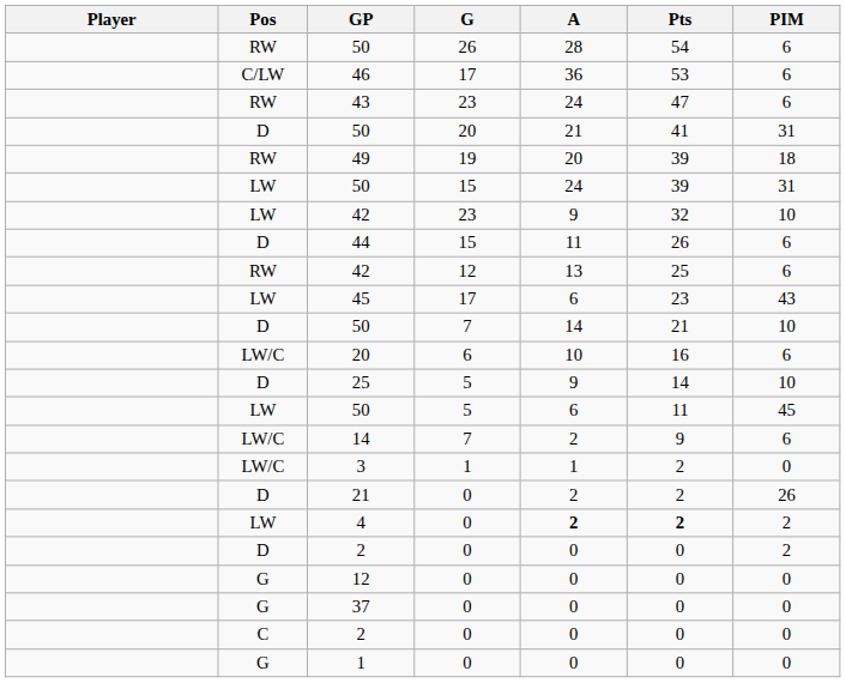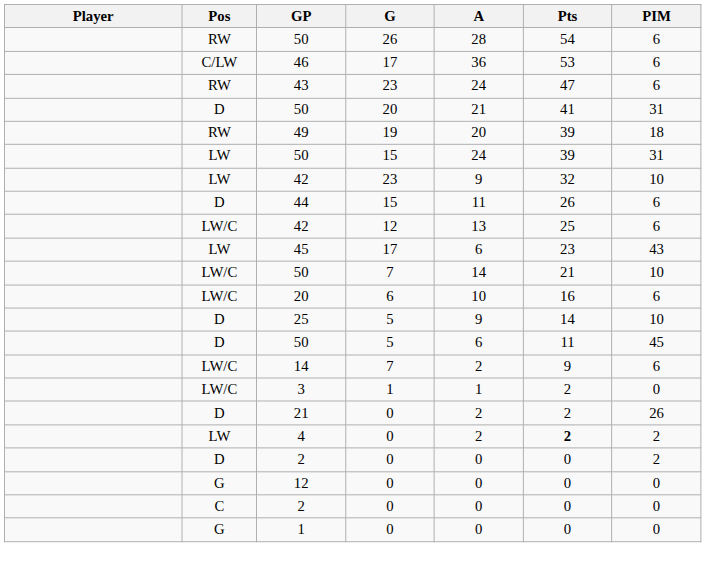 <table class="wikitable sortable" width="60%">
 <tr ALIGN="center">
 <th bgcolor="#DDDDFF" width="10%">Player</th>
 <th bgcolor="#DDDDFF" width="3%" title="Position">Pos</th>
 <th bgcolor="#DDDDFF" width="5%" title="Games played">GP</th>
 <th bgcolor="#DDDDFF" width="5%" title="Goals">G</th>
 <th bgcolor="#DDDDFF" width="5%" title="Assists">A</th>
 <th bgcolor="#DDDDFF" width="5%" title="Points">Pts</th>
 <th bgcolor="#DDDDFF" width="5%" title="Penalties in Minutes">PIM</th>
 </tr>
 <tr align="center">
 <td align="right"></td>
 <td>RW</td>
 <td>50</td>
 <td>26</td>
 <td>28</td>
 <td>54</td>
 <td>6</td>
 </tr>
 <tr align="center">
 <td align="right"></td>
 <td>C/LW</td>
 <td>46</td>
 <td>17</td>
 <td>36</td>
 <td>53</td>
 <td>6</td>
 </tr>
 <tr align="center">
 <td align="right"></td>
 <td>RW</td>
 <td>43</td>
 <td>23</td>
 <td>24</td>
 <td>47</td>
 <td>6</td>
 </tr>
 <tr align="center">
 <td align="right"></td>
 <td>D</td>
 <td>50</td>
 <td>20</td>
 <td>21</td>
 <td>41</td>
 <td>31</td>
 </tr>
 <tr align="center">
 <td align="right"></td>
 <td>RW</td>
 <td>49</td>
 <td>19</td>
 <td>20</td>
 <td>39</td>
 <td>18</td>
 </tr>
 <tr align="center">
 <td align="right"></td>
 <td>LW</td>
 <td>50</td>
 <td>15</td>
 <td>24</td>
 <td>39</td>
 <td>31</td>
 </tr>
 <tr align="center">
 <td align="right"></td>
 <td>LW</td>
 <td>42</td>
 <td>23</td>
 <td>9</td>
 <td>32</td>
 <td>10</td>
 </tr>
 <tr align="center">
 <td align="right"></td>
 <td>D</td>
 <td>44</td>
 <td>15</td>
 <td>11</td>
 <td>26</td>
 <td>6</td>
 </tr>
 <tr align="center">
 <td align="right"></td>
-<td>RW</td>
+<td>LW/C</td>
 <td>42</td>
 <td>12</td>
 <td>13</td>
 <td>25</td>
 <td>6</td>
 </tr>
 <tr align="center">
 <td align="right"></td>
 <td>LW</td>
 <td>45</td>
 <td>17</td>
 <td>6</td>
 <td>23</td>
 <td>43</td>
 </tr>
 <tr align="center">
 <td align="right"></td>
-<td>D</td>
+<td>LW/C</td>
 <td>50</td>
 <td>7</td>
 <td>14</td>
 <td>21</td>
 <td>10</td>
 </tr>
 <tr align="center">
 <td align="right"></td>
 <td>LW/C</td>
 <td>20</td>
 <td>6</td>
 <td>10</td>
 <td>16</td>
 <td>6</td>
 </tr>
 <tr align="center">
 <td align="right"></td>
 <td>D</td>
 <td>25</td>
 <td>5</td>
 <td>9</td>
 <td>14</td>
 <td>10</td>
 </tr>
 <tr align="center">
 <td align="right"></td>
-<td>LW</td>
+<td>D</td>
 <td>50</td>
 <td>5</td>
 <td>6</td>
 <td>11</td>
 <td>45</td>
 </tr>
 <tr align="center">
 <td align="right"></td>
 <td>LW/C</td>
 <td>14</td>
 <td>7</td>
 <td>2</td>
 <td>9</td>
 <td>6</td>
 </tr>
 <tr align="center">
 <td align="right"></td>
 <td>LW/C</td>
 <td>3</td>
 <td>1</td>
 <td>1</td>
 <td>2</td>
 <td>0</td>
 </tr>
 <tr align="center">
 <td align="right"></td>
 <td>D</td>
 <td>21</td>
 <td>0</td>
 <td>2</td>
 <td>2</td>
 <td>26</td>
 </tr>
 <tr align="center">
 <td align="right"></td>
 <td>LW</td>
 <td>4</td>
 <td>0</td>
-<td><strong>2</strong></td>
+<td>2</td>
 <td><strong>2</strong></td>
 <td>2</td>
 </tr>
 <tr align="center">
 <td align="right"></td>
 <td>D</td>
 <td>2</td>
 <td>0</td>
 <td>0</td>
 <td>0</td>
 <td>2</td>
 </tr>
 <tr align="center">
 <td align="right"></td>
 <td>G</td>
 <td>12</td>
-<td>0</td>
-<td>0</td>
-<td>0</td>
-<td>0</td>
-</tr>
-<tr align="center">
-<td align="right"></td>
-<td>G</td>
-<td>37</td>
 <td>0</td>
 <td>0</td>
 <td>0</td>
 <td>0</td>
 </tr>
 <tr align="center">
 <td align="right"></td>
 <td>C</td>
 <td>2</td>
 <td>0</td>
 <td>0</td>
 <td>0</td>
 <td>0</td>
 </tr>
 <tr align="center">
 <td align="right"></td>
 <td>G</td>
 <td>1</td>
 <td>0</td>
 <td>0</td>
 <td>0</td>
 <td>0</td>
 </tr>
 </table>
